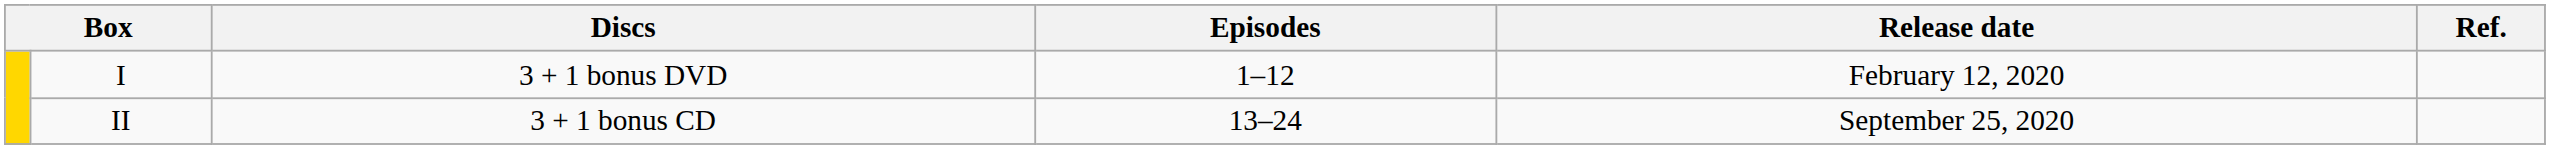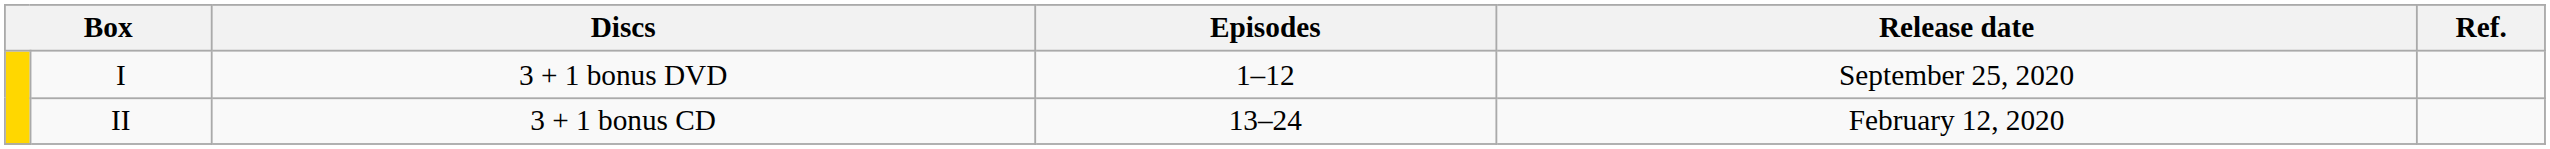 <table class="wikitable" style="text-align: center; width: 70%;">
 <tr>
 <th colspan="2">Box</th>
 <th>Discs</th>
 <th>Episodes</th>
 <th>Release date</th>
 <th width="5%">Ref.</th>
 </tr>
 <tr>
 <td rowspan="2" width="1%" style="background: #FFD700;"></td>
 <td>I</td>
 <td>3 + 1 bonus DVD</td>
 <td>1–12</td>
-<td>February 12, 2020</td>
+<td>September 25, 2020</td>
 <td></td>
 </tr>
 <tr>
 <td>II</td>
 <td>3 + 1 bonus CD</td>
 <td>13–24</td>
-<td>September 25, 2020</td>
+<td>February 12, 2020</td>
 <td></td>
 </tr>
 </table>
